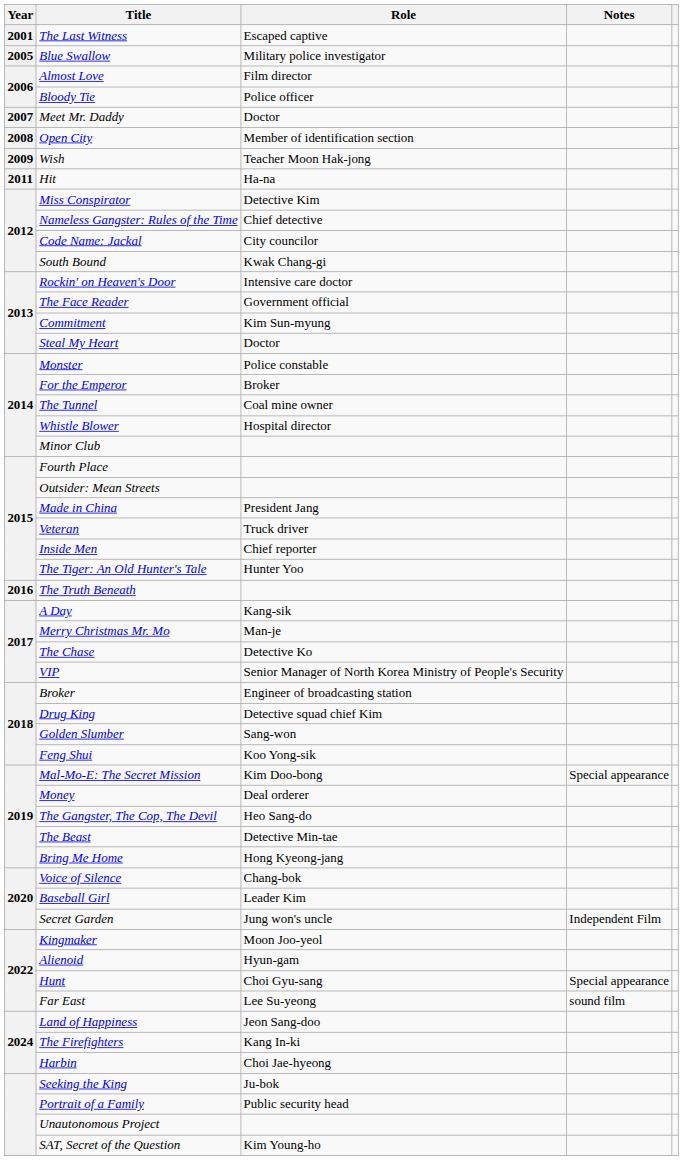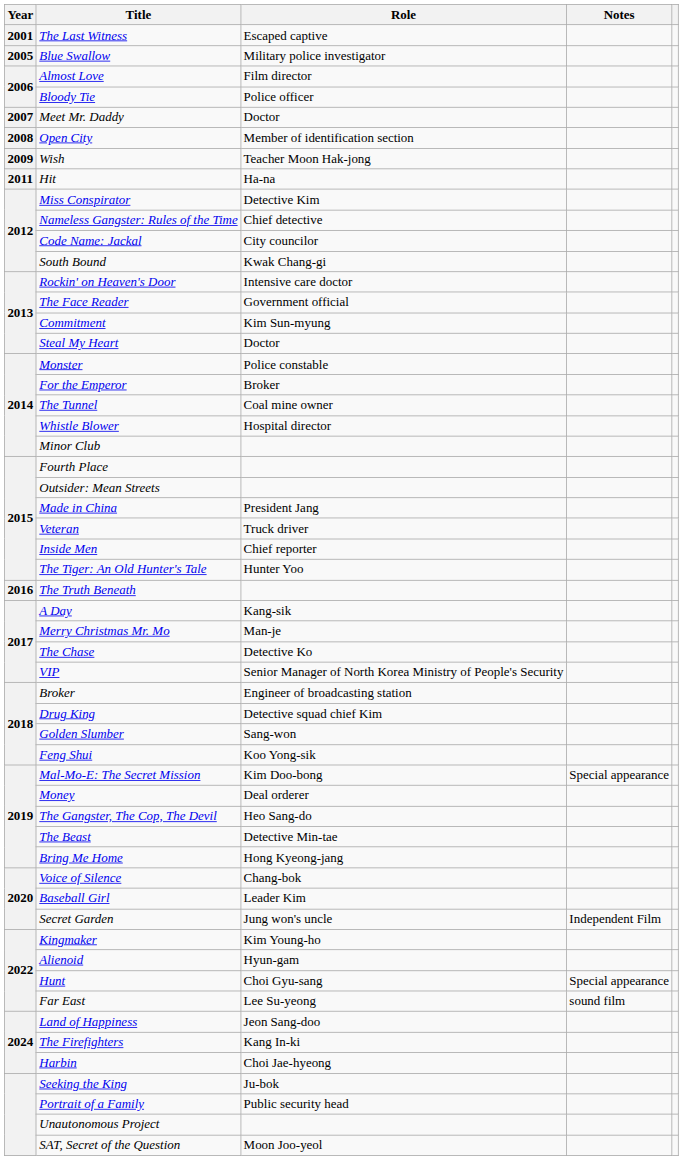 <table class="wikitable plainrowheaders sortable">
 <tr>
 <th scope="col">Year</th>
 <th scope="col">Title</th>
 <th scope="col">Role</th>
 <th scope="col">Notes</th>
 <th scope="col" class="unsortable"></th>
 </tr>
 <tr>
 <th scope="row">2001</th>
 <td><em><a href='#'>The Last Witness</a></em></td>
 <td>Escaped captive</td>
 <td></td>
 <td style="text-align:center"></td>
 </tr>
 <tr>
 <th scope="row">2005</th>
 <td><em><a href='#'>Blue Swallow</a></em></td>
 <td>Military police investigator</td>
 <td></td>
 <td style="text-align:center"></td>
 </tr>
 <tr>
 <th scope="row" rowspan="2">2006</th>
 <td><em><a href='#'>Almost Love</a></em></td>
 <td>Film director</td>
 <td></td>
 <td style="text-align:center"></td>
 </tr>
 <tr>
 <td><em><a href='#'>Bloody Tie</a></em></td>
 <td>Police officer</td>
 <td></td>
 <td style="text-align:center"></td>
 </tr>
 <tr>
 <th scope="row">2007</th>
 <td><em>Meet Mr. Daddy</em></td>
 <td>Doctor</td>
 <td></td>
 <td style="text-align:center"></td>
 </tr>
 <tr>
 <th scope="row">2008</th>
 <td><em><a href='#'>Open City</a></em></td>
 <td>Member of identification section</td>
 <td></td>
 <td style="text-align:center"></td>
 </tr>
 <tr>
 <th scope="row">2009</th>
 <td><em>Wish</em></td>
 <td>Teacher Moon Hak-jong</td>
 <td></td>
 <td style="text-align:center"></td>
 </tr>
 <tr>
 <th scope="row">2011</th>
 <td><em>Hit</em></td>
 <td>Ha-na</td>
 <td></td>
 <td style="text-align:center"></td>
 </tr>
 <tr>
 <th scope="row" rowspan="4">2012</th>
 <td><em><a href='#'>Miss Conspirator</a></em></td>
 <td>Detective Kim</td>
 <td></td>
 <td style="text-align:center"></td>
 </tr>
 <tr>
 <td><em><a href='#'>Nameless Gangster: Rules of the Time</a></em></td>
 <td>Chief detective</td>
 <td></td>
 <td style="text-align:center"></td>
 </tr>
 <tr>
 <td><em><a href='#'>Code Name: Jackal</a></em></td>
 <td>City councilor</td>
 <td></td>
 <td style="text-align:center"></td>
 </tr>
 <tr>
 <td><em>South Bound</em></td>
 <td>Kwak Chang-gi</td>
 <td></td>
 <td style="text-align:center"></td>
 </tr>
 <tr>
 <th scope="row" rowspan="4">2013</th>
 <td><em><a href='#'>Rockin' on Heaven's Door</a></em></td>
 <td>Intensive care doctor</td>
 <td></td>
 <td style="text-align:center"></td>
 </tr>
 <tr>
 <td><em><a href='#'>The Face Reader</a></em></td>
 <td>Government official</td>
 <td></td>
 <td style="text-align:center"></td>
 </tr>
 <tr>
 <td><em><a href='#'>Commitment</a></em></td>
 <td>Kim Sun-myung</td>
 <td></td>
 <td style="text-align:center"></td>
 </tr>
 <tr>
 <td><em><a href='#'>Steal My Heart</a></em></td>
 <td>Doctor</td>
 <td></td>
 <td style="text-align:center"></td>
 </tr>
 <tr>
 <th scope="row" rowspan="5">2014</th>
 <td><em><a href='#'>Monster</a></em></td>
 <td>Police constable</td>
 <td></td>
 <td style="text-align:center"></td>
 </tr>
 <tr>
 <td><em><a href='#'>For the Emperor</a></em></td>
 <td>Broker</td>
 <td></td>
 <td style="text-align:center"></td>
 </tr>
 <tr>
 <td><em><a href='#'>The Tunnel</a></em></td>
 <td>Coal mine owner</td>
 <td></td>
 <td style="text-align:center"></td>
 </tr>
 <tr>
 <td><em><a href='#'>Whistle Blower</a></em></td>
 <td>Hospital director</td>
 <td></td>
 <td style="text-align:center"></td>
 </tr>
 <tr>
 <td><em>Minor Club</em></td>
 <td></td>
 <td></td>
 <td style="text-align:center"></td>
 </tr>
 <tr>
 <th scope="row" rowspan="6">2015</th>
 <td><em>Fourth Place</em></td>
 <td></td>
 <td></td>
 <td style="text-align:center"></td>
 </tr>
 <tr>
 <td><em>Outsider: Mean Streets</em></td>
 <td></td>
 <td></td>
 <td style="text-align:center"></td>
 </tr>
 <tr>
 <td><em><a href='#'>Made in China</a></em></td>
 <td>President Jang</td>
 <td></td>
 <td style="text-align:center"></td>
 </tr>
 <tr>
 <td><em><a href='#'>Veteran</a></em></td>
 <td>Truck driver</td>
 <td></td>
 <td style="text-align:center"></td>
 </tr>
 <tr>
 <td><em><a href='#'>Inside Men</a></em></td>
 <td>Chief reporter</td>
 <td></td>
 <td style="text-align:center"></td>
 </tr>
 <tr>
 <td><em><a href='#'>The Tiger: An Old Hunter's Tale</a></em></td>
 <td>Hunter Yoo</td>
 <td></td>
 <td style="text-align:center"></td>
 </tr>
 <tr>
 <th scope="row">2016</th>
 <td><em><a href='#'>The Truth Beneath</a></em></td>
 <td></td>
 <td></td>
 <td style="text-align:center"></td>
 </tr>
 <tr>
 <th scope="row" rowspan="4">2017</th>
 <td><em><a href='#'>A Day</a></em></td>
 <td>Kang-sik</td>
 <td></td>
 <td style="text-align:center"></td>
 </tr>
 <tr>
 <td><em><a href='#'>Merry Christmas Mr. Mo</a></em></td>
 <td>Man-je</td>
 <td></td>
 <td style="text-align:center"></td>
 </tr>
 <tr>
 <td><em><a href='#'>The Chase</a></em></td>
 <td>Detective Ko</td>
 <td></td>
 <td style="text-align:center"></td>
 </tr>
 <tr>
 <td><em><a href='#'>VIP</a></em></td>
 <td>Senior Manager of North Korea Ministry of People's Security</td>
 <td></td>
 <td style="text-align:center"></td>
 </tr>
 <tr>
 <th scope="row" rowspan="4">2018</th>
 <td><em>Broker</em></td>
 <td>Engineer of broadcasting station</td>
 <td></td>
 <td style="text-align:center"></td>
 </tr>
 <tr>
 <td><em><a href='#'>Drug King</a></em></td>
 <td>Detective squad chief Kim</td>
 <td></td>
 <td style="text-align:center"></td>
 </tr>
 <tr>
 <td><em><a href='#'>Golden Slumber</a></em></td>
 <td>Sang-won</td>
 <td></td>
 <td style="text-align:center"></td>
 </tr>
 <tr>
 <td><em><a href='#'>Feng Shui</a></em></td>
 <td>Koo Yong-sik</td>
 <td></td>
 <td style="text-align:center"></td>
 </tr>
 <tr>
 <th scope="row" rowspan="5">2019</th>
 <td><em><a href='#'>Mal-Mo-E: The Secret Mission</a></em></td>
 <td>Kim Doo-bong</td>
 <td>Special appearance</td>
 <td style="text-align:center"></td>
 </tr>
 <tr>
 <td><em><a href='#'>Money</a></em></td>
 <td>Deal orderer</td>
 <td></td>
 <td style="text-align:center"></td>
 </tr>
 <tr>
 <td><em><a href='#'>The Gangster, The Cop, The Devil</a></em></td>
 <td>Heo Sang-do</td>
 <td></td>
 <td style="text-align:center"></td>
 </tr>
 <tr>
 <td><em><a href='#'>The Beast</a></em></td>
 <td>Detective Min-tae</td>
 <td></td>
 <td style="text-align:center"></td>
 </tr>
 <tr>
 <td><em><a href='#'>Bring Me Home</a></em></td>
 <td>Hong Kyeong-jang</td>
 <td></td>
 <td style="text-align:center"></td>
 </tr>
 <tr>
 <th scope="row" rowspan="3">2020</th>
 <td><em><a href='#'>Voice of Silence</a></em></td>
 <td>Chang-bok</td>
 <td></td>
 <td style="text-align:center"></td>
 </tr>
 <tr>
 <td><em><a href='#'>Baseball Girl</a></em></td>
 <td>Leader Kim</td>
 <td></td>
 <td style="text-align:center"></td>
 </tr>
 <tr>
 <td><em>Secret Garden</em></td>
 <td>Jung won's uncle</td>
 <td>Independent Film</td>
 <td style="text-align:center"></td>
 </tr>
 <tr>
 <th scope="row" rowspan="4">2022</th>
 <td><em><a href='#'>Kingmaker</a></em></td>
-<td>Moon Joo-yeol</td>
+<td>Kim Young-ho</td>
 <td></td>
 <td style="text-align:center"></td>
 </tr>
 <tr>
 <td><em><a href='#'>Alienoid</a></em></td>
 <td>Hyun-gam</td>
 <td></td>
 <td style="text-align:center"></td>
 </tr>
 <tr>
 <td><em><a href='#'>Hunt</a></em></td>
 <td>Choi Gyu-sang</td>
 <td>Special appearance</td>
 <td style="text-align:center"></td>
 </tr>
 <tr>
 <td><em>Far East</em></td>
 <td>Lee Su-yeong</td>
 <td>sound film</td>
 <td style="text-align:center"></td>
 </tr>
 <tr>
 <th scope="row" rowspan="3">2024</th>
 <td><em><a href='#'>Land of Happiness</a></em></td>
 <td>Jeon Sang-doo</td>
 <td></td>
 <td style="text-align:center"></td>
 </tr>
 <tr>
 <td><em><a href='#'>The Firefighters</a></em></td>
 <td>Kang In-ki</td>
 <td></td>
 <td style="text-align:center"></td>
 </tr>
 <tr>
 <td><em><a href='#'>Harbin</a></em></td>
 <td>Choi Jae-hyeong</td>
 <td></td>
 <td style="text-align:center"></td>
 </tr>
 <tr>
 <th scope="row" rowspan="4"></th>
 <td><em><a href='#'>Seeking the King</a></em></td>
 <td>Ju-bok</td>
 <td></td>
 <td style="text-align:center"></td>
 </tr>
 <tr>
 <td><em><a href='#'>Portrait of a Family</a></em></td>
 <td>Public security head</td>
 <td></td>
 <td style="text-align:center"></td>
 </tr>
 <tr>
 <td><em>Unautonomous Project</em></td>
 <td></td>
 <td></td>
 <td style="text-align:center"></td>
 </tr>
 <tr>
 <td><em>SAT, Secret of the Question</em></td>
-<td>Kim Young-ho</td>
+<td>Moon Joo-yeol</td>
 <td></td>
 <td style="text-align:center"></td>
 </tr>
 </table>
